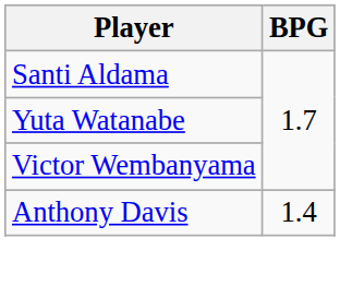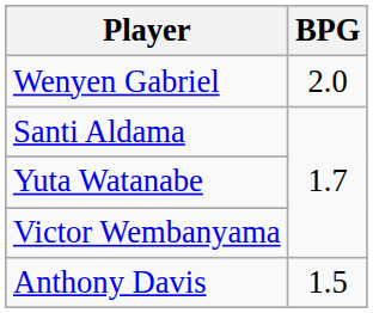 <table class="wikitable">
 <tr>
 <th>Player</th>
 <th>BPG</th>
+</tr>
+<tr>
+<td> <a href='#'>Wenyen Gabriel</a></td>
+<td align=center>2.0</td>
 </tr>
 <tr>
 <td> <a href='#'>Santi Aldama</a></td>
 <td align=center rowspan=3>1.7</td>
 </tr>
 <tr>
 <td> <a href='#'>Yuta Watanabe</a></td>
 </tr>
 <tr>
 <td> <a href='#'>Victor Wembanyama</a></td>
 </tr>
 <tr>
 <td> <a href='#'>Anthony Davis</a></td>
-<td align=center>1.4</td>
+<td align=center>1.5</td>
 </tr>
 </table>
